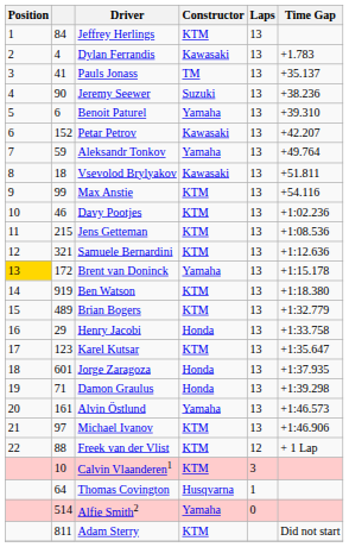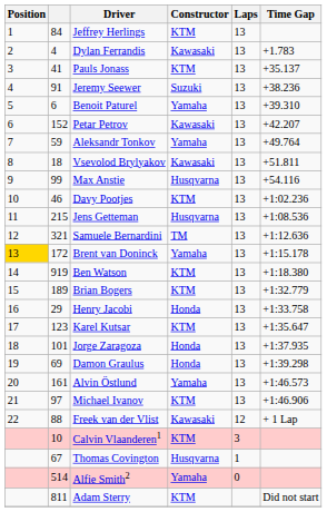 <table class="wikitable" style="font-size:95%;">
 <tr>
 <th>Position</th>
 <th></th>
 <th>Driver</th>
 <th>Constructor</th>
 <th>Laps</th>
 <th>Time Gap</th>
 </tr>
 <tr>
 <td>1</td>
 <td>84</td>
 <td> <a href='#'>Jeffrey Herlings</a></td>
 <td><a href='#'>KTM</a></td>
 <td>13</td>
 <td></td>
 </tr>
 <tr>
 <td>2</td>
 <td>4</td>
 <td> <a href='#'>Dylan Ferrandis</a></td>
 <td><a href='#'>Kawasaki</a></td>
 <td>13</td>
 <td>+1.783</td>
 </tr>
 <tr>
 <td>3</td>
 <td>41</td>
 <td> <a href='#'>Pauls Jonass</a></td>
-<td><a href='#'>TM</a></td>
+<td><a href='#'>KTM</a></td>
 <td>13</td>
 <td>+35.137</td>
 </tr>
 <tr>
 <td>4</td>
-<td>90</td>
+<td>91</td>
 <td> <a href='#'>Jeremy Seewer</a></td>
 <td><a href='#'>Suzuki</a></td>
 <td>13</td>
 <td>+38.236</td>
 </tr>
 <tr>
 <td>5</td>
 <td>6</td>
 <td> <a href='#'>Benoit Paturel</a></td>
 <td><a href='#'>Yamaha</a></td>
 <td>13</td>
 <td>+39.310</td>
 </tr>
 <tr>
 <td>6</td>
 <td>152</td>
 <td> <a href='#'>Petar Petrov</a></td>
 <td><a href='#'>Kawasaki</a></td>
 <td>13</td>
 <td>+42.207</td>
 </tr>
 <tr>
 <td>7</td>
 <td>59</td>
 <td> <a href='#'>Aleksandr Tonkov</a></td>
 <td><a href='#'>Yamaha</a></td>
 <td>13</td>
 <td>+49.764</td>
 </tr>
 <tr>
 <td>8</td>
 <td>18</td>
 <td> <a href='#'>Vsevolod Brylyakov</a></td>
 <td><a href='#'>Kawasaki</a></td>
 <td>13</td>
 <td>+51.811</td>
 </tr>
 <tr>
 <td>9</td>
 <td>99</td>
 <td> <a href='#'>Max Anstie</a></td>
-<td><a href='#'>KTM</a></td>
+<td><a href='#'>Husqvarna</a></td>
 <td>13</td>
 <td>+54.116</td>
 </tr>
 <tr>
 <td>10</td>
 <td>46</td>
 <td> <a href='#'>Davy Pootjes</a></td>
 <td><a href='#'>KTM</a></td>
 <td>13</td>
 <td>+1:02.236</td>
 </tr>
 <tr>
 <td>11</td>
 <td>215</td>
 <td> <a href='#'>Jens Getteman</a></td>
-<td><a href='#'>KTM</a></td>
+<td><a href='#'>Husqvarna</a></td>
 <td>13</td>
 <td>+1:08.536</td>
 </tr>
 <tr>
 <td>12</td>
 <td>321</td>
 <td> <a href='#'>Samuele Bernardini</a></td>
-<td><a href='#'>KTM</a></td>
+<td><a href='#'>TM</a></td>
 <td>13</td>
 <td>+1:12.636</td>
 </tr>
 <tr>
 <td style="background: gold;">13</td>
 <td>172</td>
 <td> <a href='#'>Brent van Doninck</a></td>
 <td><a href='#'>Yamaha</a></td>
 <td>13</td>
 <td>+1:15.178</td>
 </tr>
 <tr>
 <td>14</td>
 <td>919</td>
 <td> <a href='#'>Ben Watson</a></td>
 <td><a href='#'>KTM</a></td>
 <td>13</td>
 <td>+1:18.380</td>
 </tr>
 <tr>
 <td>15</td>
-<td>489</td>
+<td>189</td>
 <td> <a href='#'>Brian Bogers</a></td>
 <td><a href='#'>KTM</a></td>
 <td>13</td>
 <td>+1:32.779</td>
 </tr>
 <tr>
 <td>16</td>
 <td>29</td>
 <td> <a href='#'>Henry Jacobi</a></td>
 <td><a href='#'>Honda</a></td>
 <td>13</td>
 <td>+1:33.758</td>
 </tr>
 <tr>
 <td>17</td>
 <td>123</td>
 <td> <a href='#'>Karel Kutsar</a></td>
 <td><a href='#'>KTM</a></td>
 <td>13</td>
 <td>+1:35.647</td>
 </tr>
 <tr>
 <td>18</td>
-<td>601</td>
+<td>101</td>
 <td> <a href='#'>Jorge Zaragoza</a></td>
 <td><a href='#'>Honda</a></td>
 <td>13</td>
 <td>+1:37.935</td>
 </tr>
 <tr>
 <td>19</td>
-<td>71</td>
+<td>69</td>
 <td> <a href='#'>Damon Graulus</a></td>
 <td><a href='#'>Honda</a></td>
 <td>13</td>
 <td>+1:39.298</td>
 </tr>
 <tr>
 <td>20</td>
 <td>161</td>
 <td> <a href='#'>Alvin Östlund</a></td>
 <td><a href='#'>Yamaha</a></td>
 <td>13</td>
 <td>+1:46.573</td>
 </tr>
 <tr>
 <td>21</td>
 <td>97</td>
 <td> <a href='#'>Michael Ivanov</a></td>
 <td><a href='#'>KTM</a></td>
 <td>13</td>
 <td>+1:46.906</td>
 </tr>
 <tr>
 <td>22</td>
 <td>88</td>
 <td> <a href='#'>Freek van der Vlist</a></td>
-<td><a href='#'>KTM</a></td>
+<td><a href='#'>Kawasaki</a></td>
 <td>12</td>
 <td>+ 1 Lap</td>
 </tr>
 <tr>
 <td style="background:#ffcccc;"></td>
 <td style="background:#ffcccc;">10</td>
 <td style="background:#ffcccc;"> <a href='#'>Calvin Vlaanderen</a><sup>1</sup></td>
 <td style="background:#ffcccc;"><a href='#'>KTM</a></td>
 <td style="background:#ffcccc;">3</td>
 <td style="background:#ffcccc;"></td>
 </tr>
 <tr>
 <td></td>
-<td>64</td>
+<td>67</td>
 <td> <a href='#'>Thomas Covington</a></td>
 <td><a href='#'>Husqvarna</a></td>
 <td>1</td>
 <td></td>
 </tr>
 <tr>
 <td style="background:#ffcccc;"></td>
 <td style="background:#ffcccc;">514</td>
 <td style="background:#ffcccc;"> <a href='#'>Alfie Smith</a><sup>2</sup></td>
 <td style="background:#ffcccc;"><a href='#'>Yamaha</a></td>
 <td style="background:#ffcccc;">0</td>
 <td style="background:#ffcccc;"></td>
 </tr>
 <tr>
 <td></td>
 <td>811</td>
 <td> <a href='#'>Adam Sterry</a></td>
 <td><a href='#'>KTM</a></td>
 <td></td>
 <td>Did not start</td>
 </tr>
 <tr>
 </tr>
 </table>
